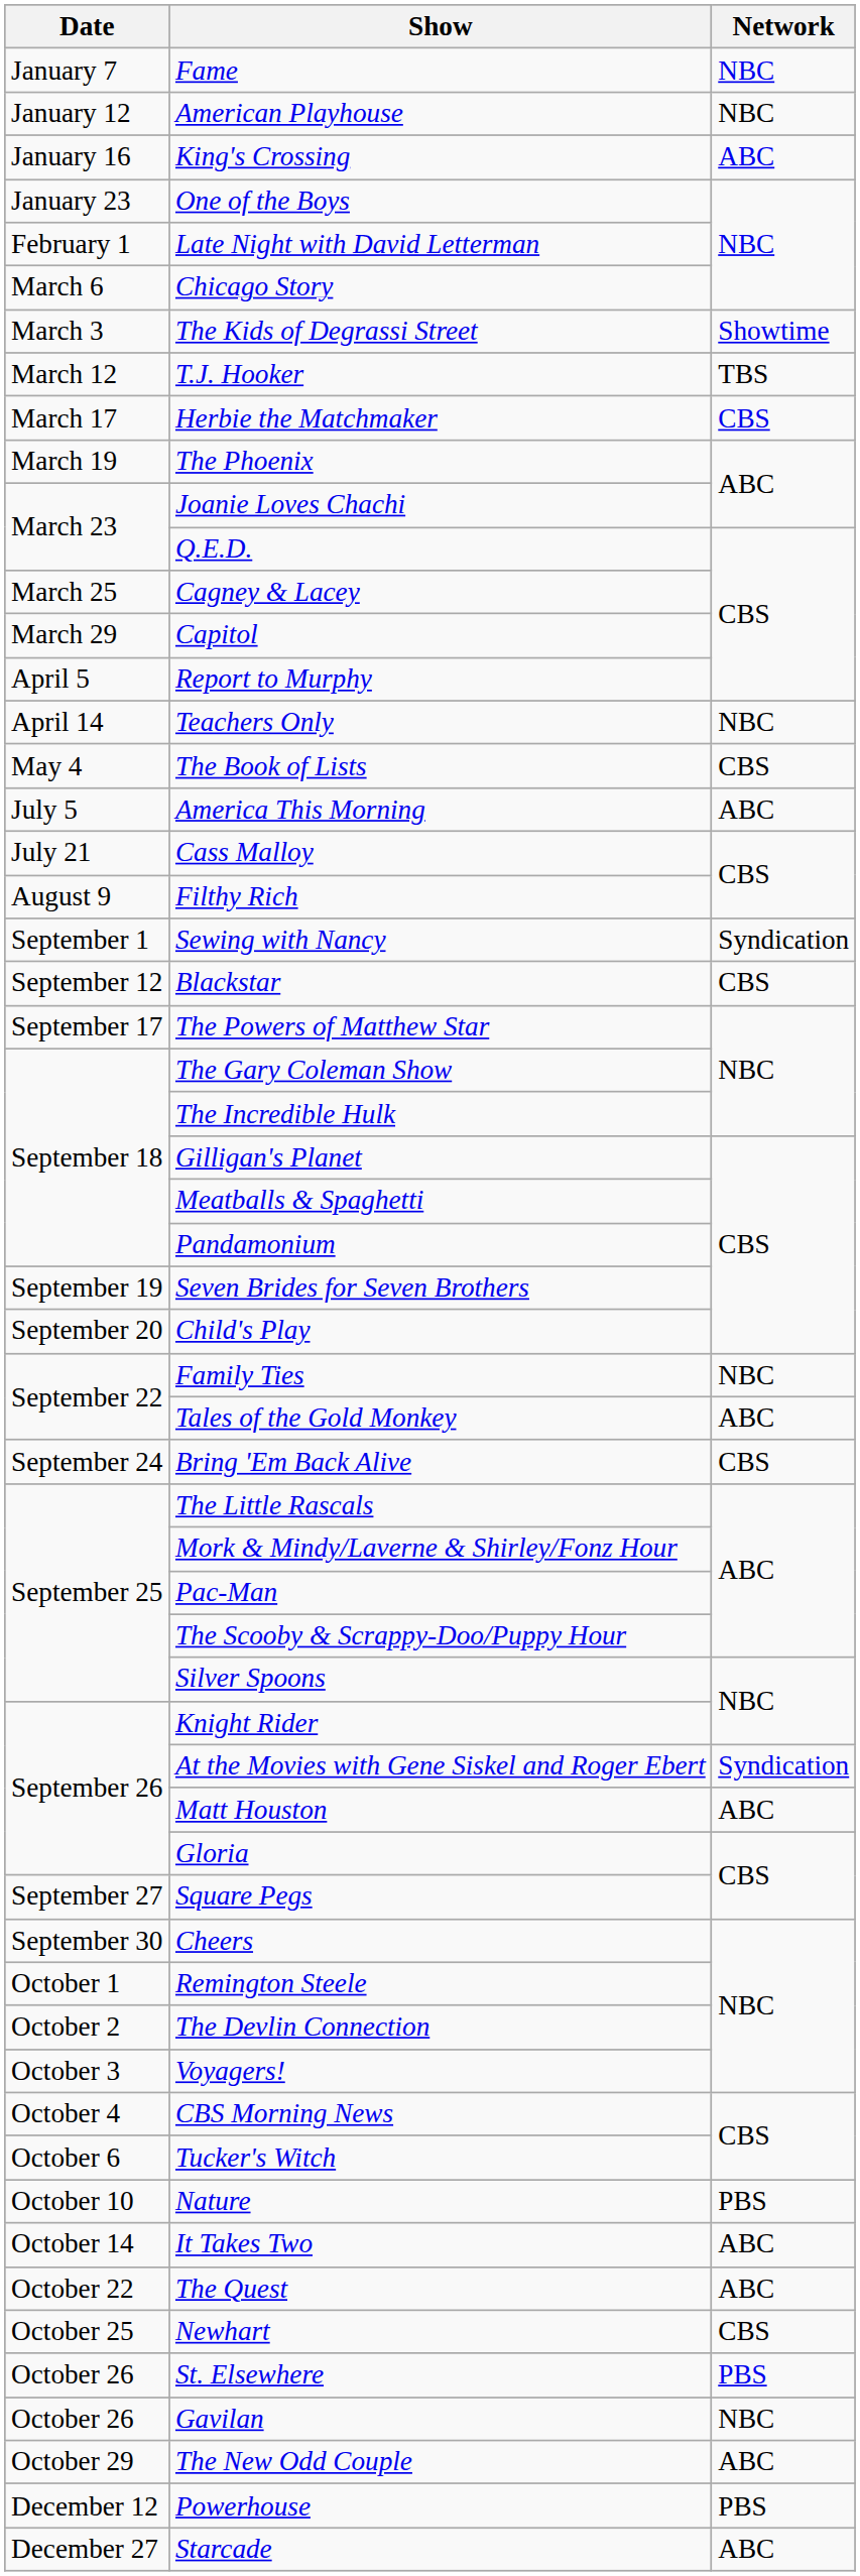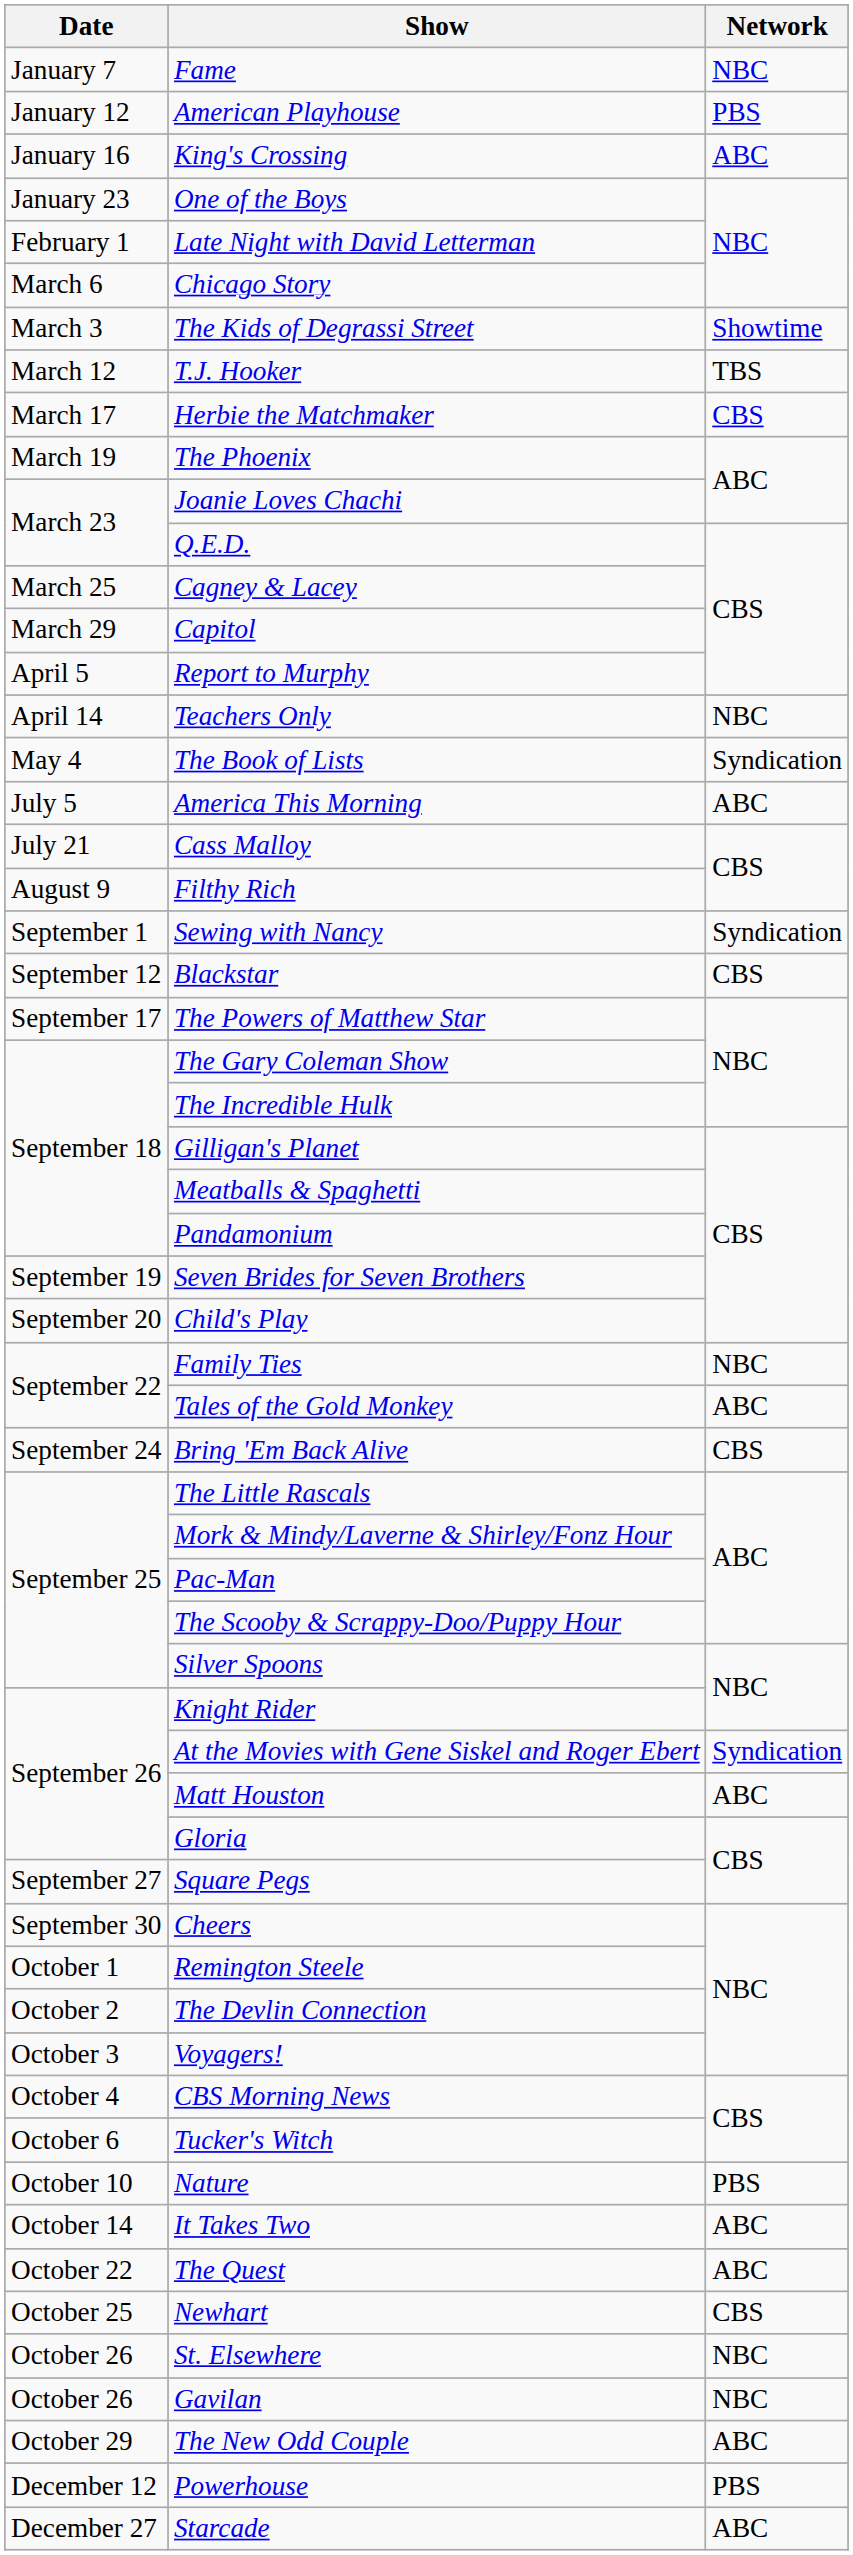 <table class="wikitable sortable">
 <tr>
 <th>Date</th>
 <th>Show</th>
 <th>Network</th>
 </tr>
 <tr>
 <td>January 7</td>
 <td><em><a href='#'>Fame</a></em></td>
 <td><a href='#'>NBC</a></td>
 </tr>
 <tr>
 <td>January 12</td>
 <td><em><a href='#'>American Playhouse</a></em></td>
-<td>NBC</td>
+<td><a href='#'>PBS</a></td>
 </tr>
 <tr>
 <td>January 16</td>
 <td><em><a href='#'>King's Crossing</a></em></td>
 <td><a href='#'>ABC</a></td>
 </tr>
 <tr>
 <td>January 23</td>
 <td><em><a href='#'>One of the Boys</a></em></td>
 <td rowspan="3"><a href='#'>NBC</a></td>
 </tr>
 <tr>
 <td>February 1</td>
 <td><em><a href='#'>Late Night with David Letterman</a></em></td>
 </tr>
 <tr>
 <td>March 6</td>
 <td><em><a href='#'>Chicago Story</a></em></td>
 </tr>
 <tr>
 <td>March 3</td>
 <td><em><a href='#'>The Kids of Degrassi Street</a></em></td>
 <td><a href='#'>Showtime</a></td>
 </tr>
 <tr>
 <td>March 12</td>
 <td><em><a href='#'>T.J. Hooker</a></em></td>
 <td>TBS</td>
 </tr>
 <tr>
 <td>March 17</td>
 <td><em><a href='#'>Herbie the Matchmaker</a></em></td>
 <td><a href='#'>CBS</a></td>
 </tr>
 <tr>
 <td>March 19</td>
 <td><em><a href='#'>The Phoenix</a></em></td>
 <td rowspan="2">ABC</td>
 </tr>
 <tr>
 <td rowspan="2">March 23</td>
 <td><em><a href='#'>Joanie Loves Chachi</a></em></td>
 </tr>
 <tr>
 <td><em><a href='#'>Q.E.D.</a></em></td>
 <td rowspan="4">CBS</td>
 </tr>
 <tr>
 <td>March 25</td>
 <td><em><a href='#'>Cagney & Lacey</a></em></td>
 </tr>
 <tr>
 <td>March 29</td>
 <td><em><a href='#'>Capitol</a></em></td>
 </tr>
 <tr>
 <td>April 5</td>
 <td><em><a href='#'>Report to Murphy</a></em></td>
 </tr>
 <tr>
 <td>April 14</td>
 <td><em><a href='#'>Teachers Only</a></em></td>
 <td>NBC</td>
 </tr>
 <tr>
 <td>May 4</td>
 <td><em><a href='#'>The Book of Lists</a></em></td>
-<td>CBS</td>
+<td>Syndication</td>
 </tr>
 <tr>
 <td>July 5</td>
 <td><em><a href='#'>America This Morning</a></em></td>
 <td>ABC</td>
 </tr>
 <tr>
 <td>July 21</td>
 <td><em><a href='#'>Cass Malloy</a></em></td>
 <td rowspan="2">CBS</td>
 </tr>
 <tr>
 <td>August 9</td>
 <td><em><a href='#'>Filthy Rich</a></em></td>
 </tr>
 <tr>
 <td>September 1</td>
 <td><em><a href='#'>Sewing with Nancy</a></em></td>
 <td>Syndication</td>
 </tr>
 <tr>
 <td>September 12</td>
 <td><em><a href='#'>Blackstar</a></em></td>
 <td>CBS</td>
 </tr>
 <tr>
 <td>September 17</td>
 <td><em><a href='#'>The Powers of Matthew Star</a></em></td>
 <td rowspan="3">NBC</td>
 </tr>
 <tr>
 <td rowspan="5">September 18</td>
 <td><em><a href='#'>The Gary Coleman Show</a></em></td>
 </tr>
 <tr>
 <td><em><a href='#'>The Incredible Hulk</a></em></td>
 </tr>
 <tr>
 <td><em><a href='#'>Gilligan's Planet</a></em></td>
 <td rowspan="5">CBS</td>
 </tr>
 <tr>
 <td><em><a href='#'>Meatballs & Spaghetti</a></em></td>
 </tr>
 <tr>
 <td><em><a href='#'>Pandamonium</a></em></td>
 </tr>
 <tr>
 <td>September 19</td>
 <td><em><a href='#'>Seven Brides for Seven Brothers</a></em></td>
 </tr>
 <tr>
 <td>September 20</td>
 <td><em><a href='#'>Child's Play</a></em></td>
 </tr>
 <tr>
 <td rowspan="2">September 22</td>
 <td><em><a href='#'>Family Ties</a></em></td>
 <td>NBC</td>
 </tr>
 <tr>
 <td><em><a href='#'>Tales of the Gold Monkey</a></em></td>
 <td>ABC</td>
 </tr>
 <tr>
 <td>September 24</td>
 <td><em><a href='#'>Bring 'Em Back Alive</a></em></td>
 <td>CBS</td>
 </tr>
 <tr>
 <td rowspan="5">September 25</td>
 <td><em><a href='#'>The Little Rascals</a></em></td>
 <td rowspan="4">ABC</td>
 </tr>
 <tr>
 <td><em><a href='#'>Mork & Mindy/Laverne & Shirley/Fonz Hour</a></em></td>
 </tr>
 <tr>
 <td><em><a href='#'>Pac-Man</a></em></td>
 </tr>
 <tr>
 <td><em><a href='#'>The Scooby & Scrappy-Doo/Puppy Hour</a></em></td>
 </tr>
 <tr>
 <td><em><a href='#'>Silver Spoons</a></em></td>
 <td rowspan="2">NBC</td>
 </tr>
 <tr>
 <td rowspan="4">September 26</td>
 <td><em><a href='#'>Knight Rider</a></em></td>
 </tr>
 <tr>
 <td><em><a href='#'>At the Movies with Gene Siskel and Roger Ebert</a></em></td>
 <td><a href='#'>Syndication</a></td>
 </tr>
 <tr>
 <td><em><a href='#'>Matt Houston</a></em></td>
 <td>ABC</td>
 </tr>
 <tr>
 <td><em><a href='#'>Gloria</a></em></td>
 <td rowspan="2">CBS</td>
 </tr>
 <tr>
 <td>September 27</td>
 <td><em><a href='#'>Square Pegs</a></em></td>
 </tr>
 <tr>
 <td>September 30</td>
 <td><em><a href='#'>Cheers</a></em></td>
 <td rowspan="4">NBC</td>
 </tr>
 <tr>
 <td>October 1</td>
 <td><em><a href='#'>Remington Steele</a></em></td>
 </tr>
 <tr>
 <td>October 2</td>
 <td><em><a href='#'>The Devlin Connection</a></em></td>
 </tr>
 <tr>
 <td>October 3</td>
 <td><em><a href='#'>Voyagers!</a></em></td>
 </tr>
 <tr>
 <td>October 4</td>
 <td><em><a href='#'>CBS Morning News</a></em></td>
 <td rowspan="2">CBS</td>
 </tr>
 <tr>
 <td>October 6</td>
 <td><em><a href='#'>Tucker's Witch</a></em></td>
 </tr>
 <tr>
 <td>October 10</td>
 <td><em><a href='#'>Nature</a></em></td>
 <td>PBS</td>
 </tr>
 <tr>
 <td>October 14</td>
 <td><em><a href='#'>It Takes Two</a></em></td>
 <td>ABC</td>
 </tr>
 <tr>
 <td>October 22</td>
 <td><em><a href='#'>The Quest</a></em></td>
 <td>ABC</td>
 </tr>
 <tr>
 <td>October 25</td>
 <td><em><a href='#'>Newhart</a></em></td>
 <td>CBS</td>
 </tr>
 <tr>
 <td>October 26</td>
 <td><em><a href='#'>St. Elsewhere</a></em></td>
-<td><a href='#'>PBS</a></td>
+<td>NBC</td>
 </tr>
 <tr>
 <td>October 26</td>
 <td><em><a href='#'>Gavilan</a></em></td>
 <td>NBC</td>
 </tr>
 <tr>
 <td>October 29</td>
 <td><em><a href='#'>The New Odd Couple</a></em></td>
 <td>ABC</td>
 </tr>
 <tr>
 <td>December 12</td>
 <td><em><a href='#'>Powerhouse</a></em></td>
 <td>PBS</td>
 </tr>
 <tr>
 <td>December 27</td>
 <td><em><a href='#'>Starcade</a></em></td>
 <td>ABC</td>
 </tr>
 </table>
